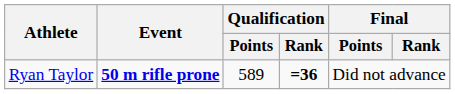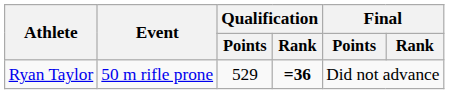 <table class="wikitable" style="font-size:90%">
 <tr>
 <th rowspan="2">Athlete</th>
 <th rowspan="2">Event</th>
 <th colspan=2>Qualification</th>
 <th colspan=2>Final</th>
 </tr>
 <tr style="font-size:95%">
 <th>Points</th>
 <th>Rank</th>
 <th>Points</th>
 <th>Rank</th>
 </tr>
 <tr align=center>
 <td align=left><a href='#'>Ryan Taylor</a></td>
-<td align=left><strong><a href='#'>50 m rifle prone</a></strong></td>
-<td>589</td>
+<td align=left><a href='#'>50 m rifle prone</a></td>
+<td>529</td>
 <td><strong>=36</strong></td>
 <td colspan=2>Did not advance</td>
 </tr>
 </table>
